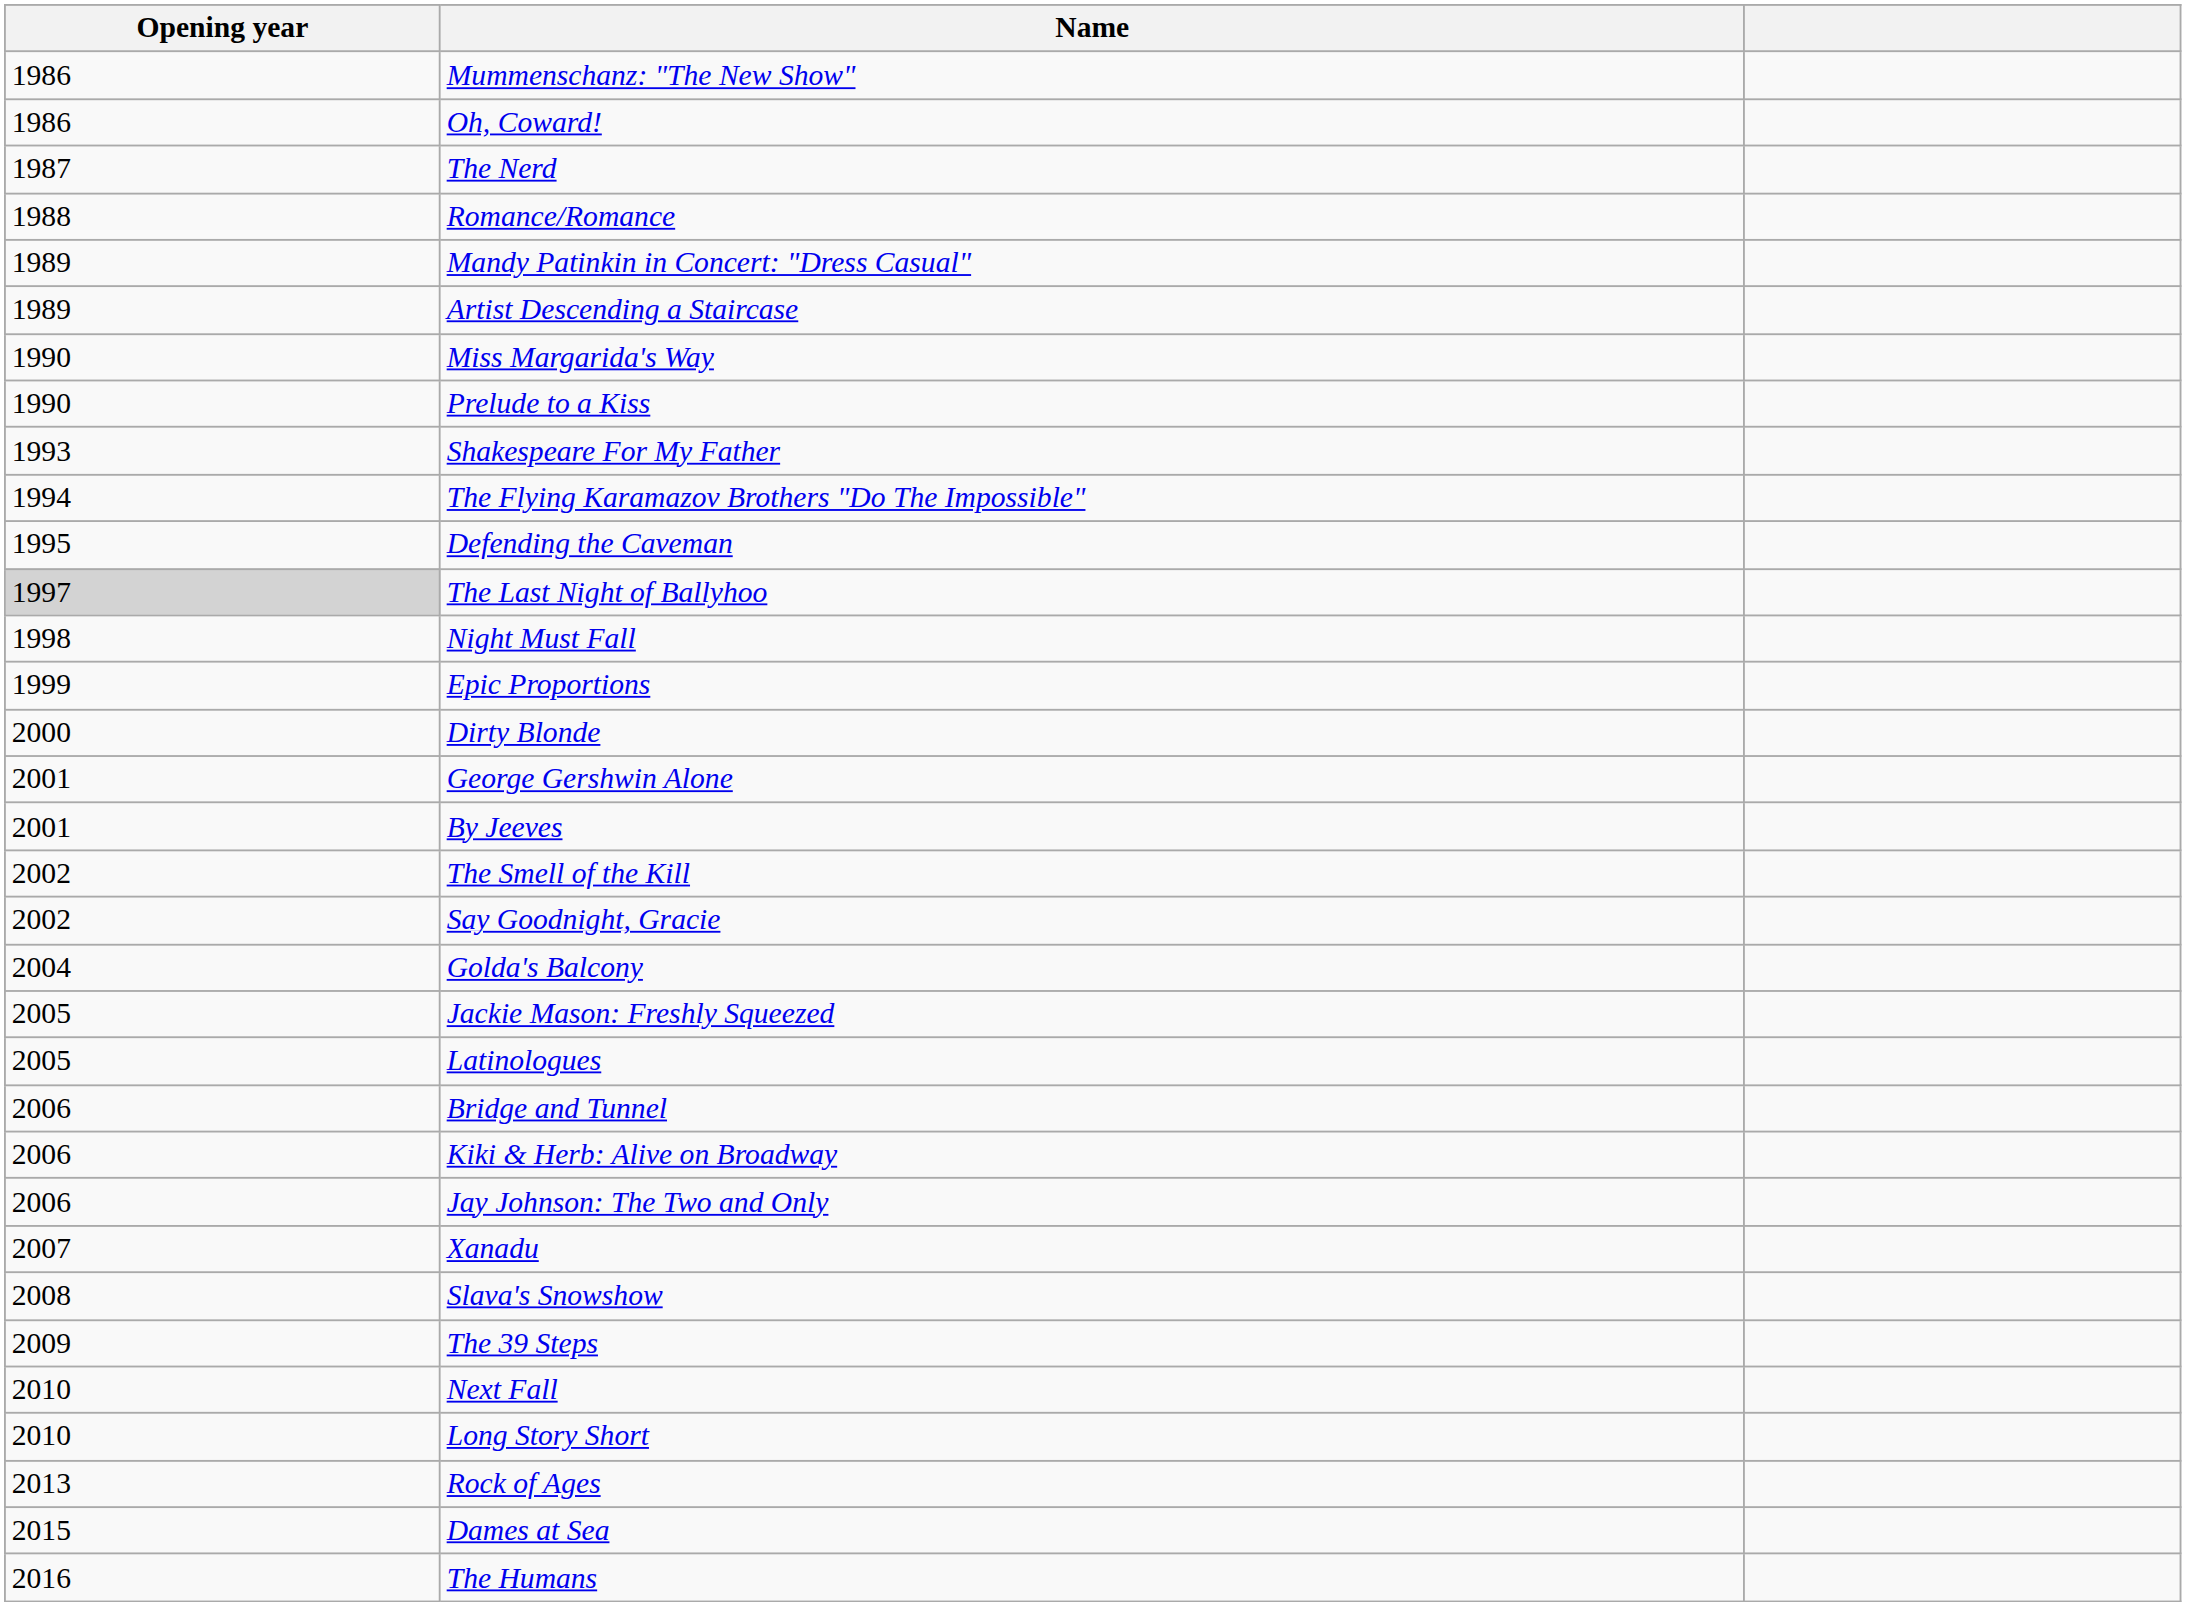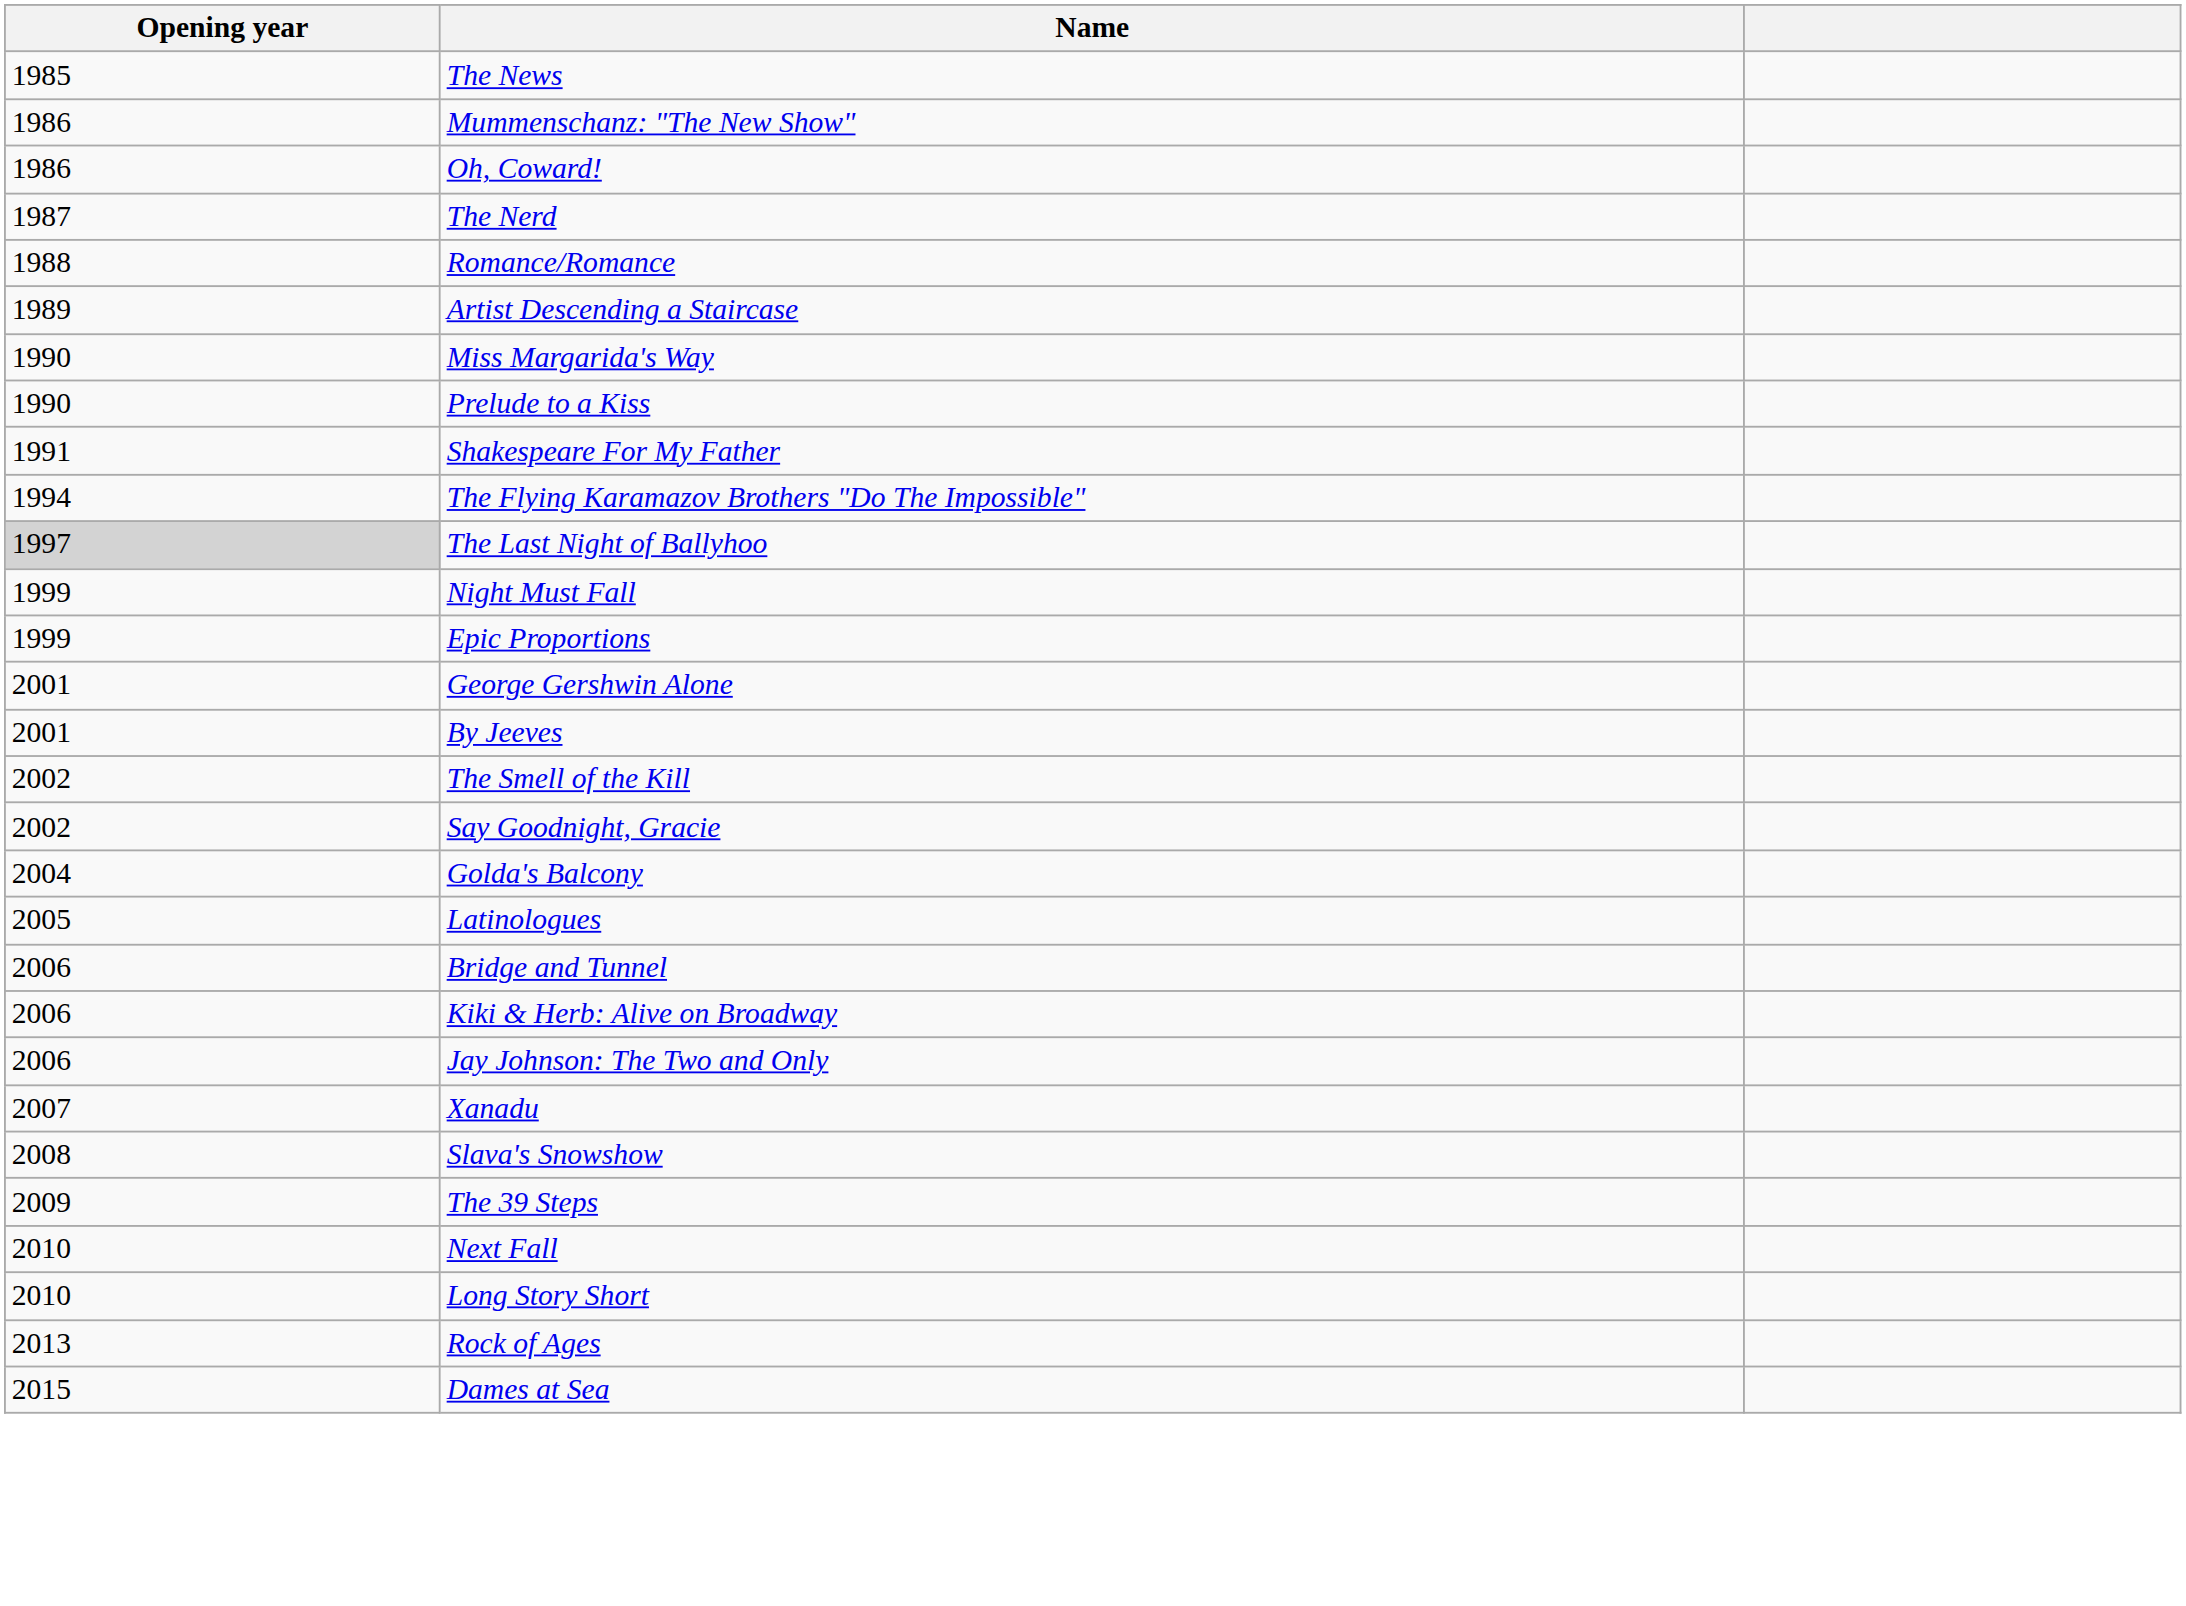 <table class="wikitable sortable collapsible">
 <tr>
 <th width=10% scope="col">Opening year</th>
 <th width=30% scope="col">Name</th>
 <th width=10% scope="col"  class="unsortable"></th>
+</tr>
+<tr>
+<td>1985</td>
+<td><em><a href='#'>The News</a></em></td>
+<td></td>
 </tr>
 <tr>
 <td>1986</td>
 <td><em><a href='#'>Mummenschanz: "The New Show"</a></em></td>
 <td></td>
 </tr>
 <tr>
 <td>1986</td>
 <td><em><a href='#'>Oh, Coward!</a></em></td>
 <td></td>
 </tr>
 <tr>
 <td>1987</td>
 <td><em><a href='#'>The Nerd</a></em></td>
 <td></td>
 </tr>
 <tr>
 <td>1988</td>
 <td><em><a href='#'>Romance/Romance</a></em></td>
 <td></td>
 </tr>
 <tr>
 <td>1989</td>
-<td><em><a href='#'>Mandy Patinkin in Concert: "Dress Casual"</a></em></td>
-<td></td>
-</tr>
-<tr>
-<td>1989</td>
 <td><em><a href='#'>Artist Descending a Staircase</a></em></td>
 <td></td>
 </tr>
 <tr>
 <td>1990</td>
 <td><em><a href='#'>Miss Margarida's Way</a></em></td>
 <td></td>
 </tr>
 <tr>
 <td>1990</td>
 <td><em><a href='#'>Prelude to a Kiss</a></em></td>
 <td></td>
 </tr>
 <tr>
-<td>1993</td>
+<td>1991</td>
 <td><em><a href='#'>Shakespeare For My Father</a></em></td>
 <td></td>
 </tr>
 <tr>
 <td>1994</td>
 <td><em><a href='#'>The Flying Karamazov Brothers "Do The Impossible"</a></em></td>
 <td></td>
 </tr>
 <tr>
-<td>1995</td>
-<td><em><a href='#'>Defending the Caveman</a></em></td>
-<td></td>
-</tr>
-<tr>
 <td style="background: lightgrey;">1997</td>
 <td><em><a href='#'>The Last Night of Ballyhoo</a></em></td>
 <td></td>
 </tr>
 <tr>
-<td>1998</td>
+<td>1999</td>
 <td><em><a href='#'>Night Must Fall</a></em></td>
 <td></td>
 </tr>
 <tr>
 <td>1999</td>
 <td><em><a href='#'>Epic Proportions</a></em></td>
-<td></td>
-</tr>
-<tr>
-<td>2000</td>
-<td><em><a href='#'>Dirty Blonde</a></em></td>
 <td></td>
 </tr>
 <tr>
 <td>2001</td>
 <td><em><a href='#'>George Gershwin Alone</a></em></td>
 <td></td>
 </tr>
 <tr>
 <td>2001</td>
 <td><em><a href='#'>By Jeeves</a></em></td>
 <td></td>
 </tr>
 <tr>
 <td>2002</td>
 <td><em><a href='#'>The Smell of the Kill</a></em></td>
 <td></td>
 </tr>
 <tr>
 <td>2002</td>
 <td><em><a href='#'>Say Goodnight, Gracie</a></em></td>
 <td></td>
 </tr>
 <tr>
 <td>2004</td>
 <td><em><a href='#'>Golda's Balcony</a></em></td>
-<td></td>
-</tr>
-<tr>
-<td>2005</td>
-<td><em><a href='#'>Jackie Mason: Freshly Squeezed</a></em></td>
 <td></td>
 </tr>
 <tr>
 <td>2005</td>
 <td><em><a href='#'>Latinologues</a></em></td>
 <td></td>
 </tr>
 <tr>
 <td>2006</td>
 <td><em><a href='#'>Bridge and Tunnel</a></em></td>
 <td></td>
 </tr>
 <tr>
 <td>2006</td>
 <td><em><a href='#'>Kiki & Herb: Alive on Broadway</a></em></td>
 <td></td>
 </tr>
 <tr>
 <td>2006</td>
 <td><em><a href='#'>Jay Johnson: The Two and Only</a></em></td>
 <td></td>
 </tr>
 <tr>
 <td>2007</td>
 <td><em><a href='#'>Xanadu</a></em></td>
 <td></td>
 </tr>
 <tr>
 <td>2008</td>
 <td><em><a href='#'>Slava's Snowshow</a></em></td>
 <td></td>
 </tr>
 <tr>
 <td>2009</td>
 <td><em><a href='#'>The 39 Steps</a></em></td>
 <td></td>
 </tr>
 <tr>
 <td>2010</td>
 <td><em><a href='#'>Next Fall</a></em></td>
 <td></td>
 </tr>
 <tr>
 <td>2010</td>
 <td><em><a href='#'>Long Story Short</a></em></td>
 <td></td>
 </tr>
 <tr>
 <td>2013</td>
 <td><em><a href='#'>Rock of Ages</a></em></td>
 <td></td>
 </tr>
 <tr>
 <td>2015</td>
 <td><em><a href='#'>Dames at Sea</a></em></td>
 <td></td>
 </tr>
-<tr>
-<td>2016</td>
-<td><em><a href='#'>The Humans</a></em></td>
-<td></td>
-</tr>
 </table>
